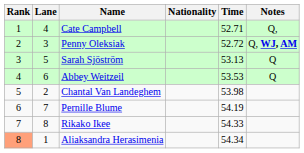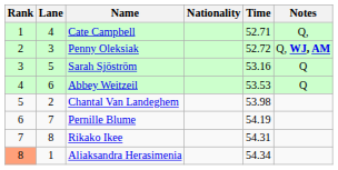 <table class="wikitable sortable" style="text-align:center">
 <tr>
 <th>Rank</th>
 <th>Lane</th>
 <th>Name</th>
 <th>Nationality</th>
 <th>Time</th>
 <th>Notes</th>
 </tr>
 <tr bgcolor=ccffcc>
 <td>1</td>
 <td>4</td>
 <td align=left><a href='#'>Cate Campbell</a></td>
 <td align=left></td>
 <td>52.71</td>
 <td>Q, </td>
 </tr>
 <tr bgcolor=ccffcc>
 <td>2</td>
 <td>3</td>
 <td align=left><a href='#'>Penny Oleksiak</a></td>
 <td align=left></td>
 <td>52.72</td>
 <td>Q, <strong><a href='#'>WJ</a>, <a href='#'>AM</a></strong></td>
 </tr>
 <tr bgcolor=ccffcc>
 <td>3</td>
 <td>5</td>
 <td align=left><a href='#'>Sarah Sjöström</a></td>
 <td align=left></td>
-<td>53.13</td>
+<td>53.16</td>
 <td>Q</td>
 </tr>
 <tr bgcolor=ccffcc>
 <td>4</td>
 <td>6</td>
 <td align=left><a href='#'>Abbey Weitzeil</a></td>
 <td align=left></td>
 <td>53.53</td>
 <td>Q</td>
 </tr>
 <tr>
 <td>5</td>
 <td>2</td>
 <td align=left><a href='#'>Chantal Van Landeghem</a></td>
 <td align=left></td>
 <td>53.98</td>
 <td></td>
 </tr>
 <tr>
 <td>6</td>
 <td>7</td>
 <td align=left><a href='#'>Pernille Blume</a></td>
 <td align=left></td>
 <td>54.19</td>
 <td></td>
 </tr>
 <tr>
 <td>7</td>
 <td>8</td>
 <td align=left><a href='#'>Rikako Ikee</a></td>
 <td align=left></td>
-<td>54.33</td>
+<td>54.31</td>
 <td></td>
 </tr>
 <tr>
 <td style="background: lightsalmon;">8</td>
 <td>1</td>
 <td align=left><a href='#'>Aliaksandra Herasimenia</a></td>
 <td align=left></td>
 <td>54.34</td>
 <td></td>
 </tr>
 </table>
